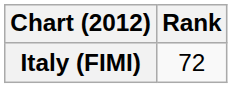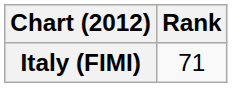 <table class="wikitable plainrowheaders">
 <tr>
 <th>Chart (2012)</th>
 <th>Rank</th>
 </tr>
 <tr>
 <th scope="row">Italy (FIMI)</th>
-<td style="text-align:center;">72</td>
+<td style="text-align:center;">71</td>
 </tr>
 </table>
